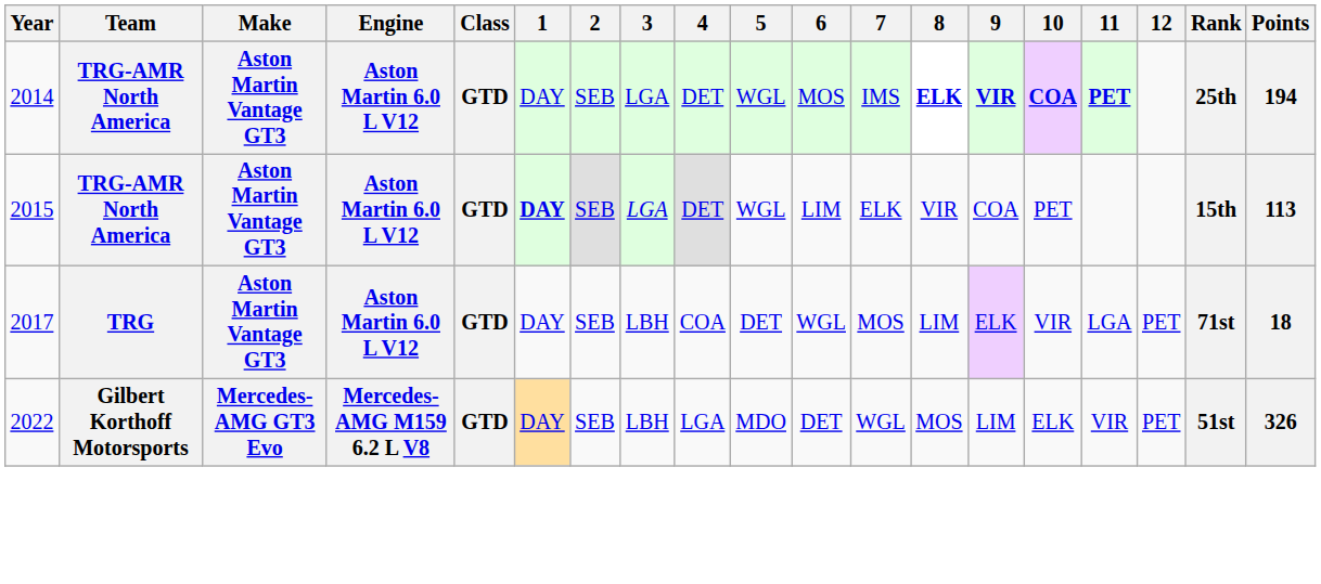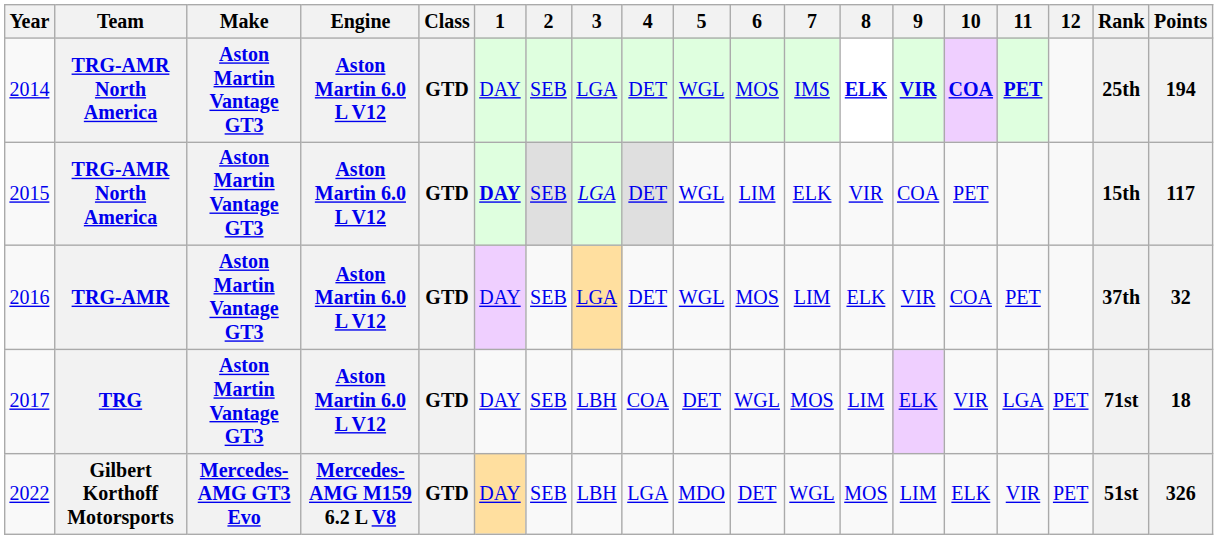 <table class="wikitable" style="text-align:center; font-size:90%">
 <tr>
 <th>Year</th>
 <th>Team</th>
 <th>Make</th>
 <th>Engine</th>
 <th>Class</th>
 <th>1</th>
 <th>2</th>
 <th>3</th>
 <th>4</th>
 <th>5</th>
 <th>6</th>
 <th>7</th>
 <th>8</th>
 <th>9</th>
 <th>10</th>
 <th>11</th>
 <th>12</th>
 <th>Rank</th>
 <th>Points</th>
 </tr>
 <tr>
 <td><a href='#'>2014</a></td>
 <th><a href='#'>TRG-AMR North America</a></th>
 <th><a href='#'>Aston Martin Vantage GT3</a></th>
 <th><a href='#'>Aston Martin 6.0 L V12</a></th>
 <th>GTD</th>
 <td style="background:#DFFFDF;"><a href='#'>DAY</a><br></td>
 <td style="background:#DFFFDF;"><a href='#'>SEB</a><br></td>
 <td style="background:#DFFFDF;"><a href='#'>LGA</a><br></td>
 <td style="background:#DFFFDF;"><a href='#'>DET</a><br></td>
 <td style="background:#DFFFDF;"><a href='#'>WGL</a><br></td>
 <td style="background:#DFFFDF;"><a href='#'>MOS</a><br></td>
 <td style="background:#DFFFDF;"><a href='#'>IMS</a><br></td>
 <td style="background:#FFFFFF;"><strong><a href='#'>ELK</a></strong><br></td>
 <td style="background:#DFFFDF;"><strong><a href='#'>VIR</a></strong><br></td>
 <td style="background:#EFCFFF;"><strong><a href='#'>COA</a></strong><br></td>
 <td style="background:#DFFFDF;"><strong><a href='#'>PET</a></strong><br></td>
 <td></td>
 <th>25th</th>
 <th>194</th>
 </tr>
 <tr>
 <td><a href='#'>2015</a></td>
 <th><a href='#'>TRG-AMR North America</a></th>
 <th><a href='#'>Aston Martin Vantage GT3</a></th>
 <th><a href='#'>Aston Martin 6.0 L V12</a></th>
 <th>GTD</th>
 <td style="background:#DFFFDF;"><strong><a href='#'>DAY</a></strong><br></td>
 <td style="background:#DFDFDF;"><a href='#'>SEB</a><br></td>
 <td style="background:#DFFFDF;"><em><a href='#'>LGA</a></em><br></td>
 <td style="background:#DFDFDF;"><a href='#'>DET</a><br></td>
 <td><a href='#'>WGL</a></td>
 <td><a href='#'>LIM</a></td>
 <td><a href='#'>ELK</a></td>
 <td><a href='#'>VIR</a></td>
 <td><a href='#'>COA</a></td>
 <td><a href='#'>PET</a></td>
 <td></td>
 <td></td>
 <th>15th</th>
-<th>113</th>
+<th>117</th>
+</tr>
+<tr>
+<td><a href='#'>2016</a></td>
+<th><a href='#'>TRG-AMR</a></th>
+<th><a href='#'>Aston Martin Vantage GT3</a></th>
+<th><a href='#'>Aston Martin 6.0 L V12</a></th>
+<th>GTD</th>
+<td style="background:#EFCFFF;"><a href='#'>DAY</a> <br></td>
+<td><a href='#'>SEB</a></td>
+<td style="background:#FFDF9F;"><a href='#'>LGA</a> <br></td>
+<td><a href='#'>DET</a></td>
+<td><a href='#'>WGL</a></td>
+<td><a href='#'>MOS</a></td>
+<td><a href='#'>LIM</a></td>
+<td><a href='#'>ELK</a></td>
+<td><a href='#'>VIR</a></td>
+<td><a href='#'>COA</a></td>
+<td><a href='#'>PET</a></td>
+<td></td>
+<th>37th</th>
+<th>32</th>
 </tr>
 <tr>
 <td><a href='#'>2017</a></td>
 <th><a href='#'>TRG</a></th>
 <th><a href='#'>Aston Martin Vantage GT3</a></th>
 <th><a href='#'>Aston Martin 6.0 L V12</a></th>
 <th>GTD</th>
 <td><a href='#'>DAY</a></td>
 <td><a href='#'>SEB</a></td>
 <td><a href='#'>LBH</a></td>
 <td><a href='#'>COA</a></td>
 <td><a href='#'>DET</a></td>
 <td><a href='#'>WGL</a></td>
 <td><a href='#'>MOS</a></td>
 <td><a href='#'>LIM</a></td>
 <td style="background:#EFCFFF;"><a href='#'>ELK</a><br></td>
 <td><a href='#'>VIR</a></td>
 <td><a href='#'>LGA</a></td>
 <td><a href='#'>PET</a></td>
 <th>71st</th>
 <th>18</th>
 </tr>
 <tr>
 <td><a href='#'>2022</a></td>
 <th>Gilbert Korthoff Motorsports</th>
 <th><a href='#'>Mercedes-AMG GT3 Evo</a></th>
 <th><a href='#'>Mercedes-AMG M159</a> 6.2 L <a href='#'>V8</a></th>
 <th>GTD</th>
 <td style="background:#FFDF9F;"><a href='#'>DAY</a><br></td>
 <td><a href='#'>SEB</a></td>
 <td><a href='#'>LBH</a></td>
 <td><a href='#'>LGA</a></td>
 <td><a href='#'>MDO</a></td>
 <td><a href='#'>DET</a></td>
 <td><a href='#'>WGL</a></td>
 <td><a href='#'>MOS</a></td>
 <td><a href='#'>LIM</a></td>
 <td><a href='#'>ELK</a></td>
 <td><a href='#'>VIR</a></td>
 <td><a href='#'>PET</a></td>
 <th>51st</th>
 <th>326</th>
 </tr>
 </table>
